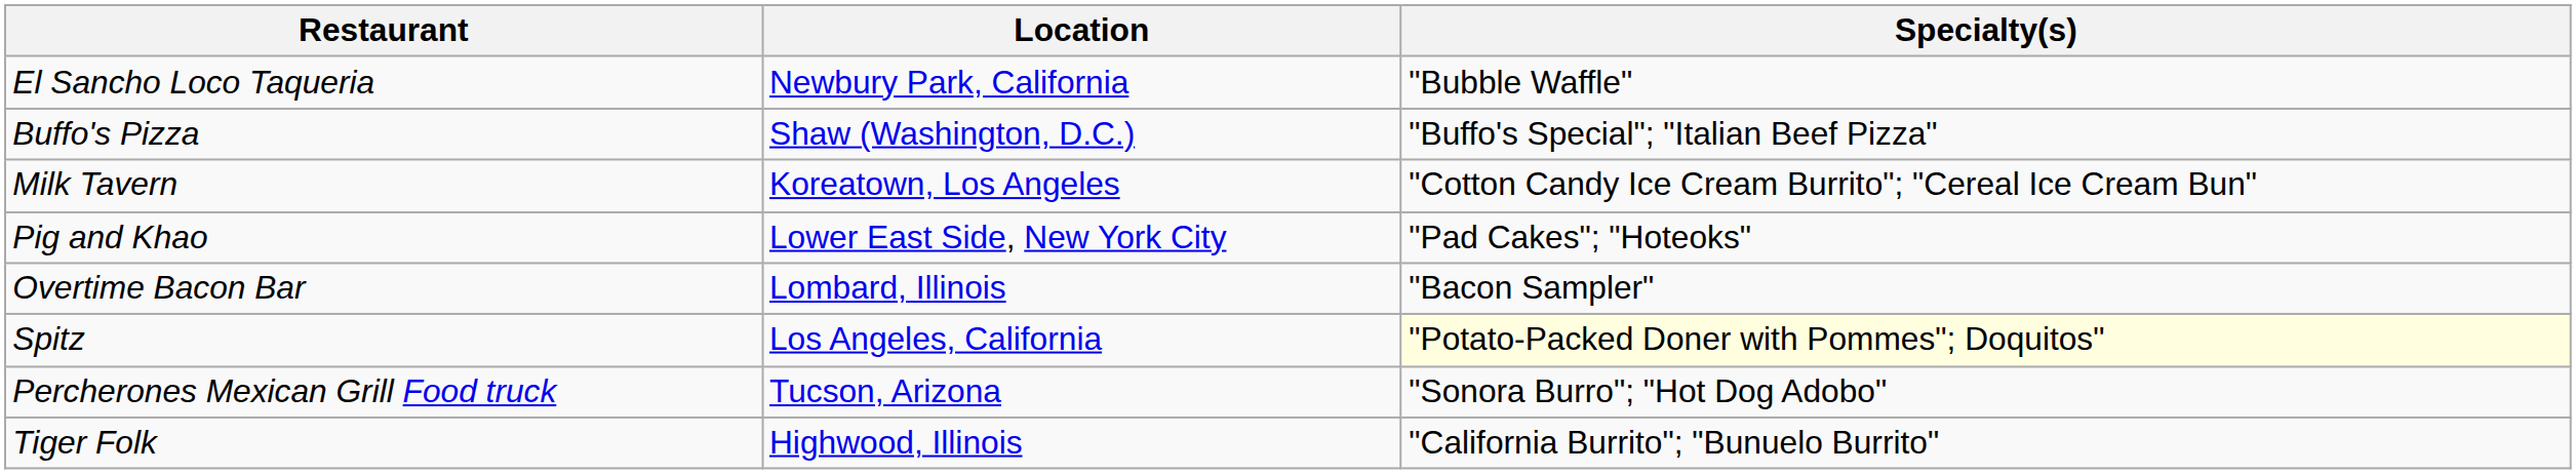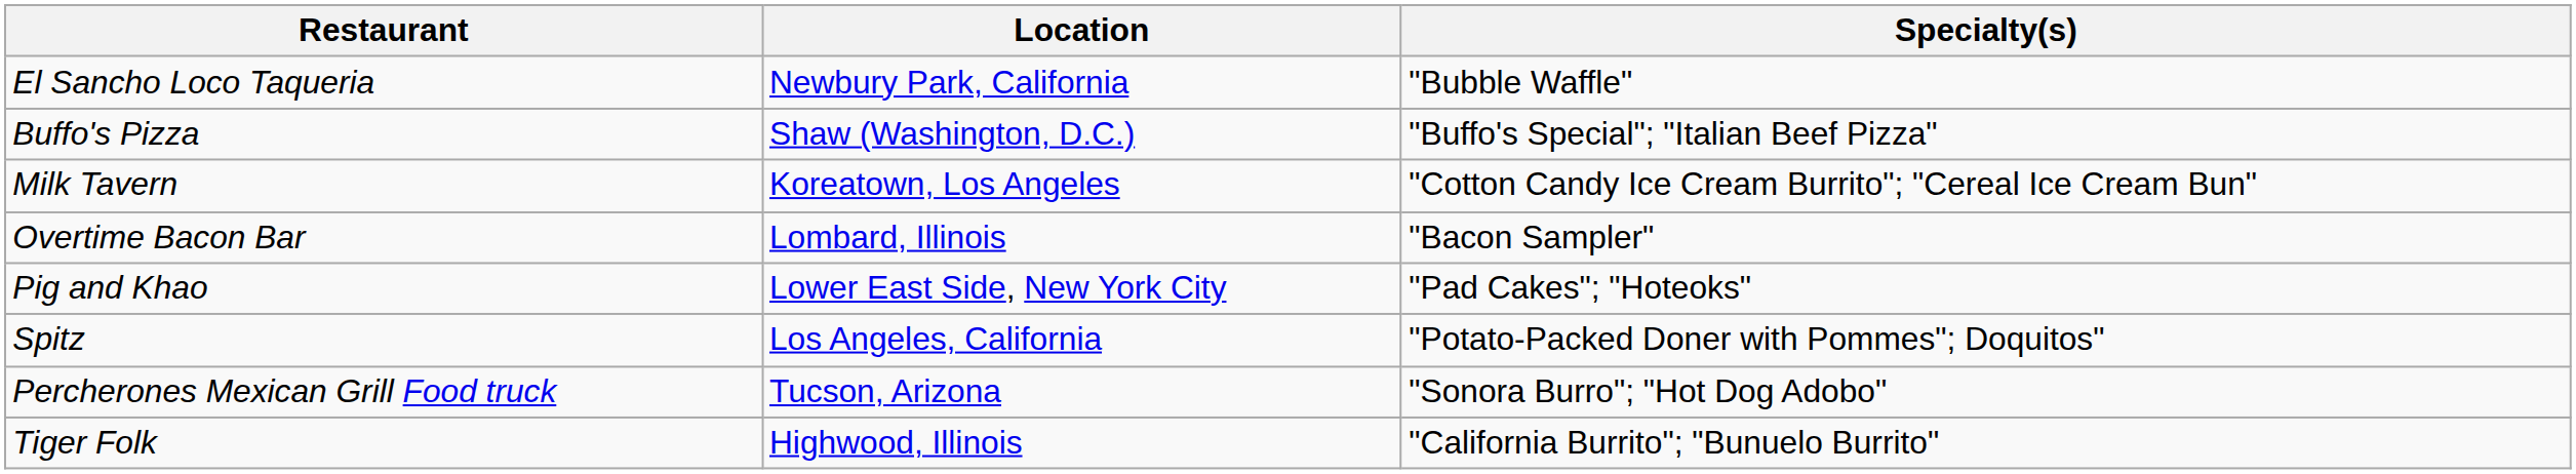 <table class="wikitable" style="width:100%;">
 <tr>
 <th>Restaurant</th>
 <th>Location</th>
 <th>Specialty(s)</th>
 </tr>
 <tr>
 <td><em>El Sancho Loco Taqueria</em></td>
 <td><a href='#'>Newbury Park, California</a></td>
 <td>"Bubble Waffle"</td>
 </tr>
 <tr>
 <td><em>Buffo's Pizza</em></td>
 <td><a href='#'>Shaw (Washington, D.C.)</a></td>
 <td>"Buffo's Special"; "Italian Beef Pizza"</td>
 </tr>
 <tr>
 <td><em>Milk Tavern</em></td>
 <td><a href='#'>Koreatown, Los Angeles</a></td>
 <td>"Cotton Candy Ice Cream Burrito"; "Cereal Ice Cream Bun"</td>
 </tr>
 <tr>
+<td><em>Overtime Bacon Bar</em></td>
+<td><a href='#'>Lombard, Illinois</a></td>
+<td>"Bacon Sampler"</td>
+</tr>
+<tr>
 <td><em>Pig and Khao</em></td>
 <td><a href='#'>Lower East Side</a>, <a href='#'>New York City</a></td>
 <td>"Pad Cakes"; "Hoteoks"</td>
 </tr>
 <tr>
-<td><em>Overtime Bacon Bar</em></td>
-<td><a href='#'>Lombard, Illinois</a></td>
-<td>"Bacon Sampler"</td>
-</tr>
-<tr>
 <td><em>Spitz</em></td>
 <td><a href='#'>Los Angeles, California</a></td>
-<td style="background: lightyellow;">"Potato-Packed Doner with Pommes"; Doquitos"</td>
+<td>"Potato-Packed Doner with Pommes"; Doquitos"</td>
 </tr>
 <tr>
 <td><em>Percherones Mexican Grill <a href='#'>Food truck</a></em></td>
 <td><a href='#'>Tucson, Arizona</a></td>
 <td>"Sonora Burro"; "Hot Dog Adobo"</td>
 </tr>
 <tr>
 <td><em>Tiger Folk</em></td>
 <td><a href='#'>Highwood, Illinois</a></td>
 <td>"California Burrito"; "Bunuelo Burrito"</td>
 </tr>
 </table>
